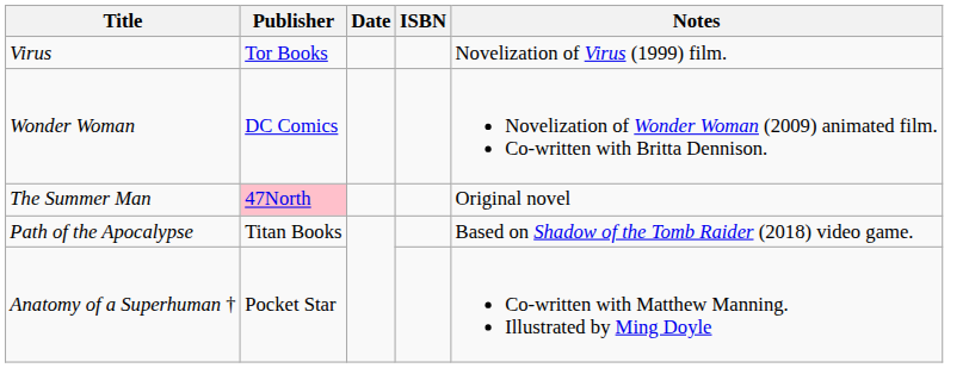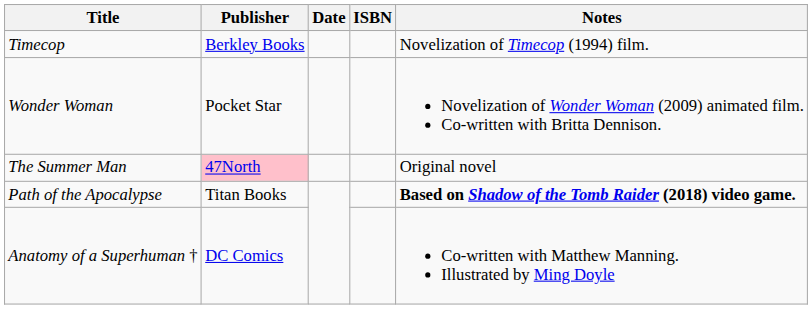 <table class="wikitable">
 <tr>
 <th>Title</th>
 <th>Publisher</th>
 <th>Date</th>
 <th>ISBN</th>
 <th>Notes</th>
 </tr>
 <tr>
-<td><em>Virus</em></td>
-<td><a href='#'>Tor Books</a></td>
+<td><em>Timecop</em></td>
+<td><a href='#'>Berkley Books</a></td>
 <td></td>
 <td></td>
-<td>Novelization of <em><a href='#'>Virus</a></em> (1999) film.</td>
+<td>Novelization of <em><a href='#'>Timecop</a></em> (1994) film.</td>
 </tr>
 <tr>
 <td><em>Wonder Woman</em></td>
-<td><a href='#'>DC Comics</a></td>
+<td>Pocket Star</td>
 <td></td>
 <td></td>
 <td><br><ul><li>Novelization of <a href='#'><em>Wonder Woman</em></a> (2009) animated film.</li><li>Co-written with Britta Dennison.</li></ul></td>
 </tr>
 <tr>
 <td><em>The Summer Man</em></td>
 <td style="background: pink;"><a href='#'>47North</a></td>
 <td></td>
 <td></td>
 <td>Original novel</td>
 </tr>
 <tr>
 <td><em>Path of the Apocalypse</em></td>
 <td>Titan Books</td>
 <td rowspan="2"></td>
 <td></td>
-<td>Based on <em><a href='#'>Shadow of the Tomb Raider</a></em> (2018) video game.</td>
+<td><strong>Based on <em><a href='#'>Shadow of the Tomb Raider</a></em> (2018) video game.</strong></td>
 </tr>
 <tr>
 <td><em>Anatomy of a Superhuman</em> †</td>
-<td>Pocket Star</td>
+<td><a href='#'>DC Comics</a></td>
 <td></td>
 <td><br><ul><li>Co-written with Matthew Manning.</li><li>Illustrated by <a href='#'>Ming Doyle</a></li></ul></td>
 </tr>
 </table>
